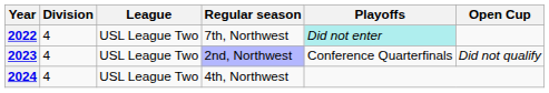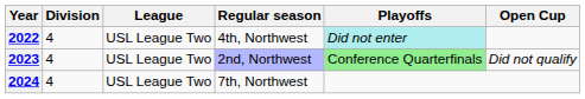 <table class="wikitable plainrowheaders">
 <tr>
 <th scope="col">Year</th>
 <th scope="col">Division</th>
 <th scope="col">League</th>
 <th scope="col">Regular season</th>
 <th scope="col">Playoffs</th>
 <th scope="col">Open Cup</th>
 </tr>
 <tr>
 <th scope="row"><a href='#'>2022</a></th>
 <td>4</td>
 <td>USL League Two</td>
-<td>7th, Northwest</td>
+<td>4th, Northwest</td>
 <td style="background: paleturquoise;"><em>Did not enter</em></td>
 </tr>
 <tr>
 <th scope="row"><a href='#'>2023</a></th>
 <td>4</td>
 <td>USL League Two</td>
 <td bgcolor="B3B7FF">2nd, Northwest</td>
-<td>Conference Quarterfinals</td>
+<td style="background: lightgreen;">Conference Quarterfinals</td>
 <td><em>Did not qualify</em></td>
 </tr>
 <tr>
 <th scope="row"><a href='#'>2024</a></th>
 <td>4</td>
 <td>USL League Two</td>
-<td>4th, Northwest</td>
+<td>7th, Northwest</td>
 </tr>
 </table>
